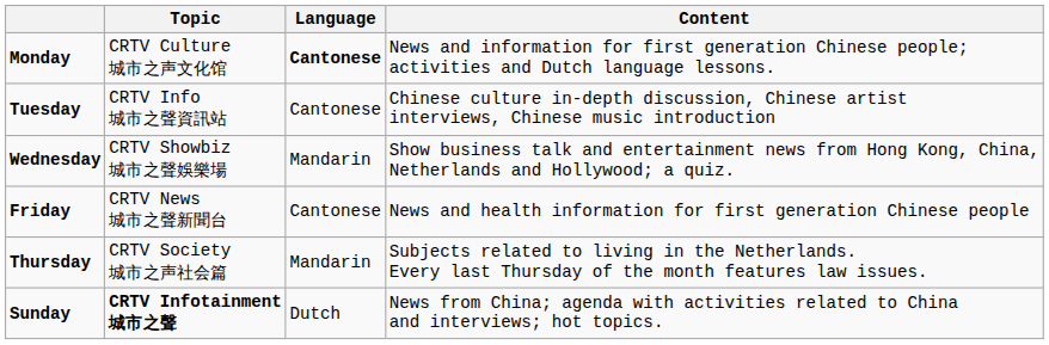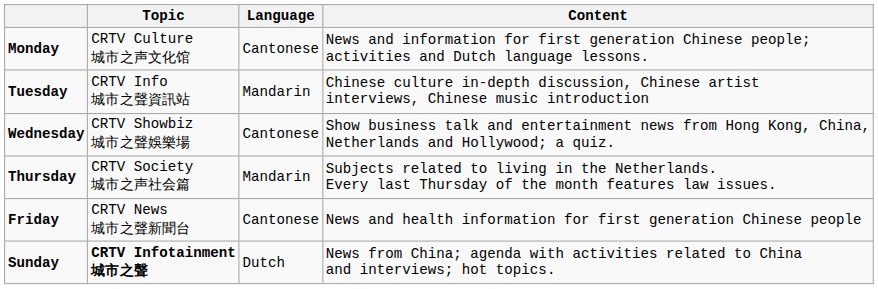 <table class="wikitable">
 <tr>
 <th></th>
 <th>Topic</th>
 <th>Language</th>
 <th>Content</th>
 </tr>
 <tr>
 <td><strong>Monday</strong></td>
 <td>CRTV Culture<br>城市之声文化馆</td>
-<td><strong>Cantonese</strong></td>
+<td>Cantonese</td>
 <td>News and information for first generation Chinese people;<br>activities and Dutch language lessons.</td>
 </tr>
 <tr>
 <td><strong>Tuesday</strong></td>
 <td>CRTV Info<br>城市之聲資訊站</td>
-<td>Cantonese</td>
+<td>Mandarin</td>
 <td>Chinese culture in-depth discussion, Chinese artist<br>interviews, Chinese music introduction</td>
 </tr>
 <tr>
 <td><strong>Wednesday</strong></td>
 <td>CRTV Showbiz<br>城市之聲娛樂場</td>
+<td>Cantonese</td>
+<td>Show business talk and entertainment news from Hong Kong, China,<br>Netherlands and Hollywood; a quiz.</td>
+</tr>
+<tr>
+<td><strong>Thursday</strong></td>
+<td>CRTV Society<br>城市之声社会篇</td>
 <td>Mandarin</td>
-<td>Show business talk and entertainment news from Hong Kong, China,<br>Netherlands and Hollywood; a quiz.</td>
+<td>Subjects related to living in the Netherlands.<br>Every last Thursday of the month features law issues.</td>
 </tr>
 <tr>
 <td><strong>Friday</strong></td>
 <td>CRTV News<br>城市之聲新聞台</td>
 <td>Cantonese</td>
 <td>News and health information for first generation Chinese people</td>
 </tr>
 <tr>
-<td><strong>Thursday</strong></td>
-<td>CRTV Society<br>城市之声社会篇</td>
-<td>Mandarin</td>
-<td>Subjects related to living in the Netherlands.<br>Every last Thursday of the month features law issues.</td>
-</tr>
-<tr>
 <td><strong>Sunday</strong></td>
 <td><strong>CRTV Infotainment<br>城市之聲</strong></td>
 <td>Dutch</td>
 <td>News from China; agenda with activities related to China<br>and interviews; hot topics.</td>
 </tr>
 </table>
